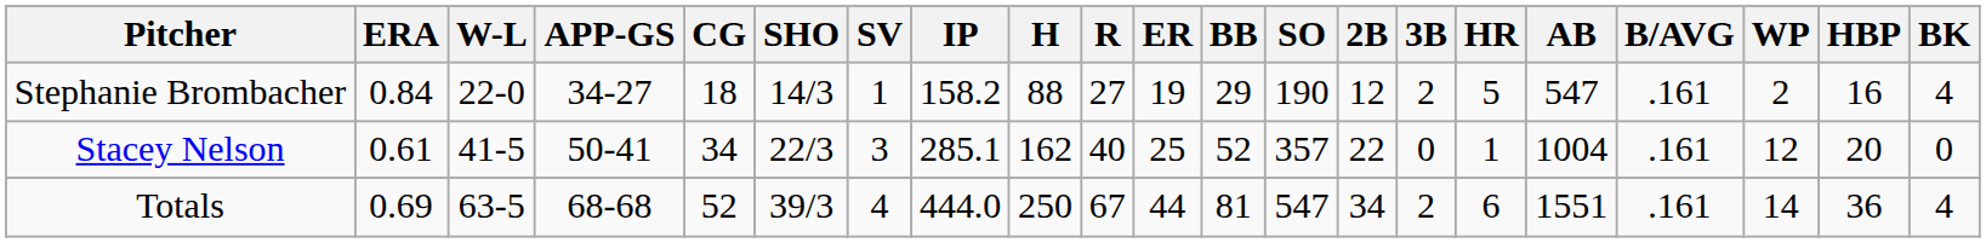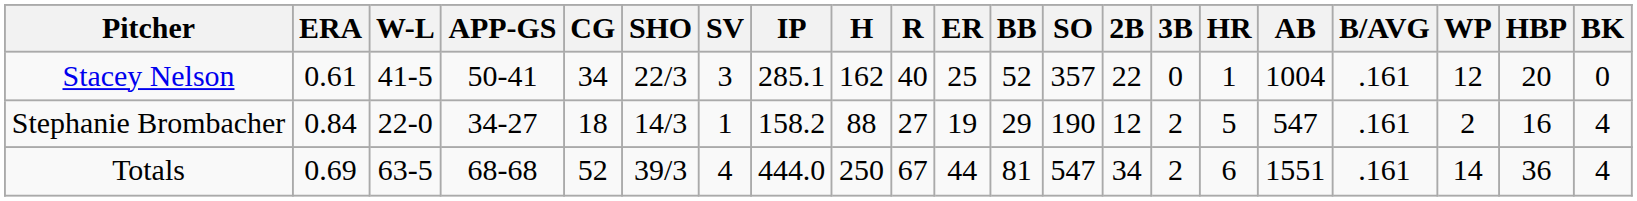 <table class="wikitable">
 <tr>
 <th>Pitcher</th>
 <th>ERA</th>
 <th>W-L</th>
 <th>APP-GS</th>
 <th>CG</th>
 <th>SHO</th>
 <th>SV</th>
 <th>IP</th>
 <th>H</th>
 <th>R</th>
 <th>ER</th>
 <th>BB</th>
 <th>SO</th>
 <th>2B</th>
 <th>3B</th>
 <th>HR</th>
 <th>AB</th>
 <th>B/AVG</th>
 <th>WP</th>
 <th>HBP</th>
 <th>BK</th>
 </tr>
 <tr align=center>
+<td><a href='#'>Stacey Nelson</a></td>
+<td>0.61</td>
+<td>41-5</td>
+<td>50-41</td>
+<td>34</td>
+<td>22/3</td>
+<td>3</td>
+<td>285.1</td>
+<td>162</td>
+<td>40</td>
+<td>25</td>
+<td>52</td>
+<td>357</td>
+<td>22</td>
+<td>0</td>
+<td>1</td>
+<td>1004</td>
+<td>.161</td>
+<td>12</td>
+<td>20</td>
+<td>0</td>
+</tr>
+<tr align=center>
 <td>Stephanie Brombacher</td>
 <td>0.84</td>
 <td>22-0</td>
 <td>34-27</td>
 <td>18</td>
 <td>14/3</td>
 <td>1</td>
 <td>158.2</td>
 <td>88</td>
 <td>27</td>
 <td>19</td>
 <td>29</td>
 <td>190</td>
 <td>12</td>
 <td>2</td>
 <td>5</td>
 <td>547</td>
 <td>.161</td>
 <td>2</td>
 <td>16</td>
 <td>4</td>
-</tr>
-<tr align=center>
-<td><a href='#'>Stacey Nelson</a></td>
-<td>0.61</td>
-<td>41-5</td>
-<td>50-41</td>
-<td>34</td>
-<td>22/3</td>
-<td>3</td>
-<td>285.1</td>
-<td>162</td>
-<td>40</td>
-<td>25</td>
-<td>52</td>
-<td>357</td>
-<td>22</td>
-<td>0</td>
-<td>1</td>
-<td>1004</td>
-<td>.161</td>
-<td>12</td>
-<td>20</td>
-<td>0</td>
 </tr>
 <tr align=center>
 <td>Totals</td>
 <td>0.69</td>
 <td>63-5</td>
 <td>68-68</td>
 <td>52</td>
 <td>39/3</td>
 <td>4</td>
 <td>444.0</td>
 <td>250</td>
 <td>67</td>
 <td>44</td>
 <td>81</td>
 <td>547</td>
 <td>34</td>
 <td>2</td>
 <td>6</td>
 <td>1551</td>
 <td>.161</td>
 <td>14</td>
 <td>36</td>
 <td>4</td>
 </tr>
 </table>
